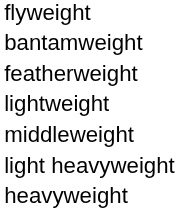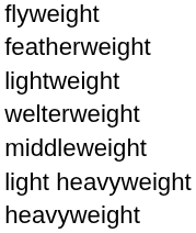 <table>
 <tr>
 <td>flyweight<br></td>
-<td></td>
-<td></td>
-<td></td>
-</tr>
-<tr>
-<td>bantamweight<br></td>
 <td></td>
 <td></td>
 <td></td>
 </tr>
 <tr>
 <td>featherweight<br></td>
 <td></td>
 <td></td>
 <td></td>
 </tr>
 <tr>
 <td>lightweight<br></td>
+<td></td>
+<td></td>
+<td></td>
+</tr>
+<tr>
+<td>welterweight<br></td>
 <td></td>
 <td></td>
 <td></td>
 </tr>
 <tr>
 <td>middleweight<br></td>
 <td></td>
 <td></td>
 <td></td>
 </tr>
 <tr>
 <td>light heavyweight<br></td>
 <td></td>
 <td></td>
 <td></td>
 </tr>
 <tr>
 <td>heavyweight<br></td>
 <td></td>
 <td></td>
 <td></td>
 </tr>
 </table>
